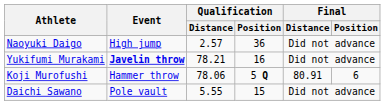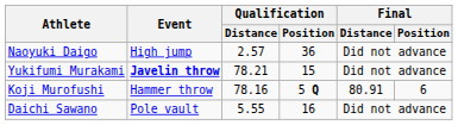 <table class=wikitable style="font-size:90%">
 <tr>
 <th rowspan="2">Athlete</th>
 <th rowspan="2">Event</th>
 <th colspan="2">Qualification</th>
 <th colspan="2">Final</th>
 </tr>
 <tr style="font-size:95%">
 <th>Distance</th>
 <th>Position</th>
 <th>Distance</th>
 <th>Position</th>
 </tr>
 <tr align=center>
 <td align=left><a href='#'>Naoyuki Daigo</a></td>
 <td align=left><a href='#'>High jump</a></td>
 <td>2.57</td>
 <td>36</td>
 <td colspan=2>Did not advance</td>
 </tr>
 <tr align=center>
 <td align=left><a href='#'>Yukifumi Murakami</a></td>
 <td align=left><strong><a href='#'>Javelin throw</a></strong></td>
 <td>78.21</td>
-<td>16</td>
+<td>15</td>
 <td colspan=2>Did not advance</td>
 </tr>
 <tr align=center>
 <td align=left><a href='#'>Koji Murofushi</a></td>
 <td align=left><a href='#'>Hammer throw</a></td>
-<td>78.06</td>
+<td>78.16</td>
 <td>5 <strong>Q</strong></td>
 <td>80.91</td>
 <td>6</td>
 </tr>
 <tr align=center>
 <td align=left><a href='#'>Daichi Sawano</a></td>
 <td align=left><a href='#'>Pole vault</a></td>
 <td>5.55</td>
-<td>15</td>
+<td>16</td>
 <td colspan=2>Did not advance</td>
 </tr>
 </table>
